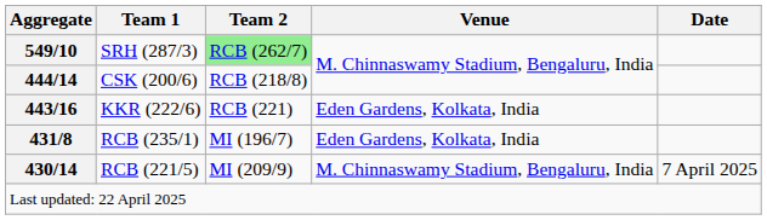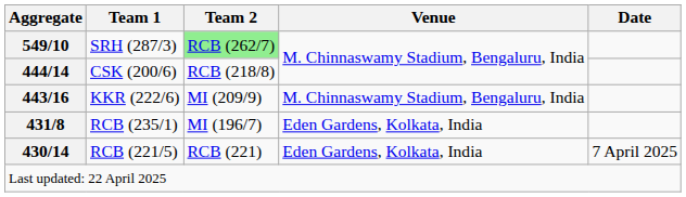 <table class="wikitable">
 <tr>
 <th><strong>Aggregate</strong></th>
 <th><strong>Team 1</strong></th>
 <th><strong>Team 2</strong></th>
 <th><strong>Venue</strong></th>
 <th><strong>Date</strong></th>
 </tr>
 <tr>
 <th>549/10</th>
 <td><a href='#'>SRH</a> (287/3)</td>
 <td style="background: lightgreen;"><a href='#'>RCB</a> (262/7)</td>
 <td rowspan=2><a href='#'>M. Chinnaswamy Stadium</a>, <a href='#'>Bengaluru</a>, India</td>
 <td></td>
 </tr>
 <tr>
 <th>444/14</th>
 <td><a href='#'>CSK</a> (200/6)</td>
 <td><a href='#'>RCB</a> (218/8)</td>
 <td></td>
 </tr>
 <tr>
 <th>443/16</th>
 <td><a href='#'>KKR</a> (222/6)</td>
-<td><a href='#'>RCB</a> (221)</td>
-<td><a href='#'>Eden Gardens</a>, <a href='#'>Kolkata</a>, India</td>
+<td><a href='#'>MI</a> (209/9)</td>
+<td><a href='#'>M. Chinnaswamy Stadium</a>, <a href='#'>Bengaluru</a>, India</td>
 <td></td>
 </tr>
 <tr>
 <th>431/8</th>
 <td><a href='#'>RCB</a> (235/1)</td>
 <td><a href='#'>MI</a> (196/7)</td>
 <td><a href='#'>Eden Gardens</a>, <a href='#'>Kolkata</a>, India</td>
 <td></td>
 </tr>
 <tr>
 <th>430/14</th>
 <td><a href='#'>RCB</a> (221/5)</td>
-<td><a href='#'>MI</a> (209/9)</td>
-<td><a href='#'>M. Chinnaswamy Stadium</a>, <a href='#'>Bengaluru</a>, India</td>
+<td><a href='#'>RCB</a> (221)</td>
+<td><a href='#'>Eden Gardens</a>, <a href='#'>Kolkata</a>, India</td>
 <td>7 April 2025</td>
 </tr>
 <tr class="sortbottom">
 <td colspan="5"><small>Last updated: 22 April 2025</small></td>
 </tr>
 </table>
